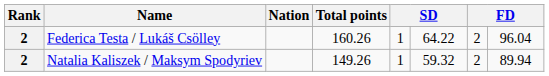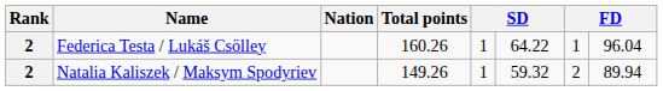 <table class="wikitable sortable">
 <tr>
 <th>Rank</th>
 <th>Name</th>
 <th>Nation</th>
 <th>Total points</th>
 <th colspan=2 width=80px><a href='#'>SD</a></th>
 <th colspan=2 width=80px><a href='#'>FD</a></th>
 </tr>
 <tr>
 <th>2</th>
 <td><a href='#'>Federica Testa</a> / <a href='#'>Lukáš Csölley</a></td>
 <td></td>
 <td align=center>160.26</td>
 <td align=center>1</td>
 <td align=center>64.22</td>
-<td align=center>2</td>
+<td align=center>1</td>
 <td align=center>96.04</td>
 </tr>
 <tr>
 <th>2</th>
 <td><a href='#'>Natalia Kaliszek</a> / <a href='#'>Maksym Spodyriev</a></td>
 <td></td>
 <td align=center>149.26</td>
 <td align=center>1</td>
 <td align=center>59.32</td>
 <td align=center>2</td>
 <td align=center>89.94</td>
 </tr>
 </table>
